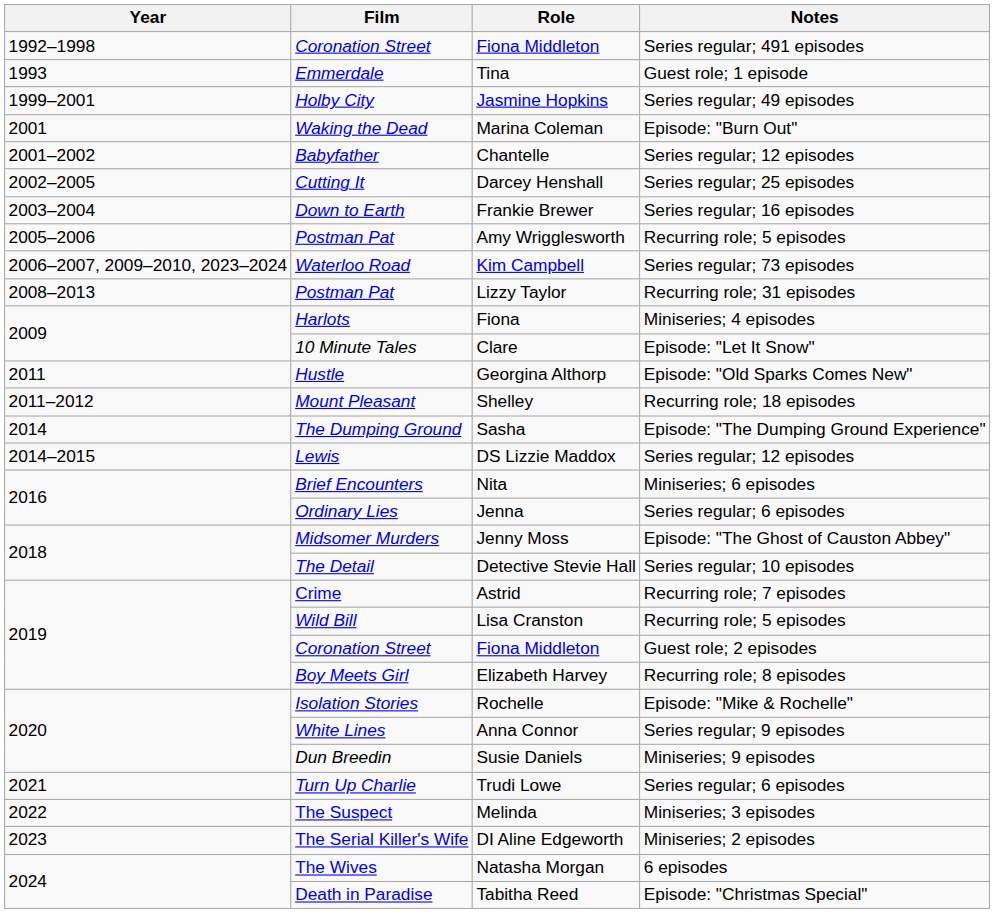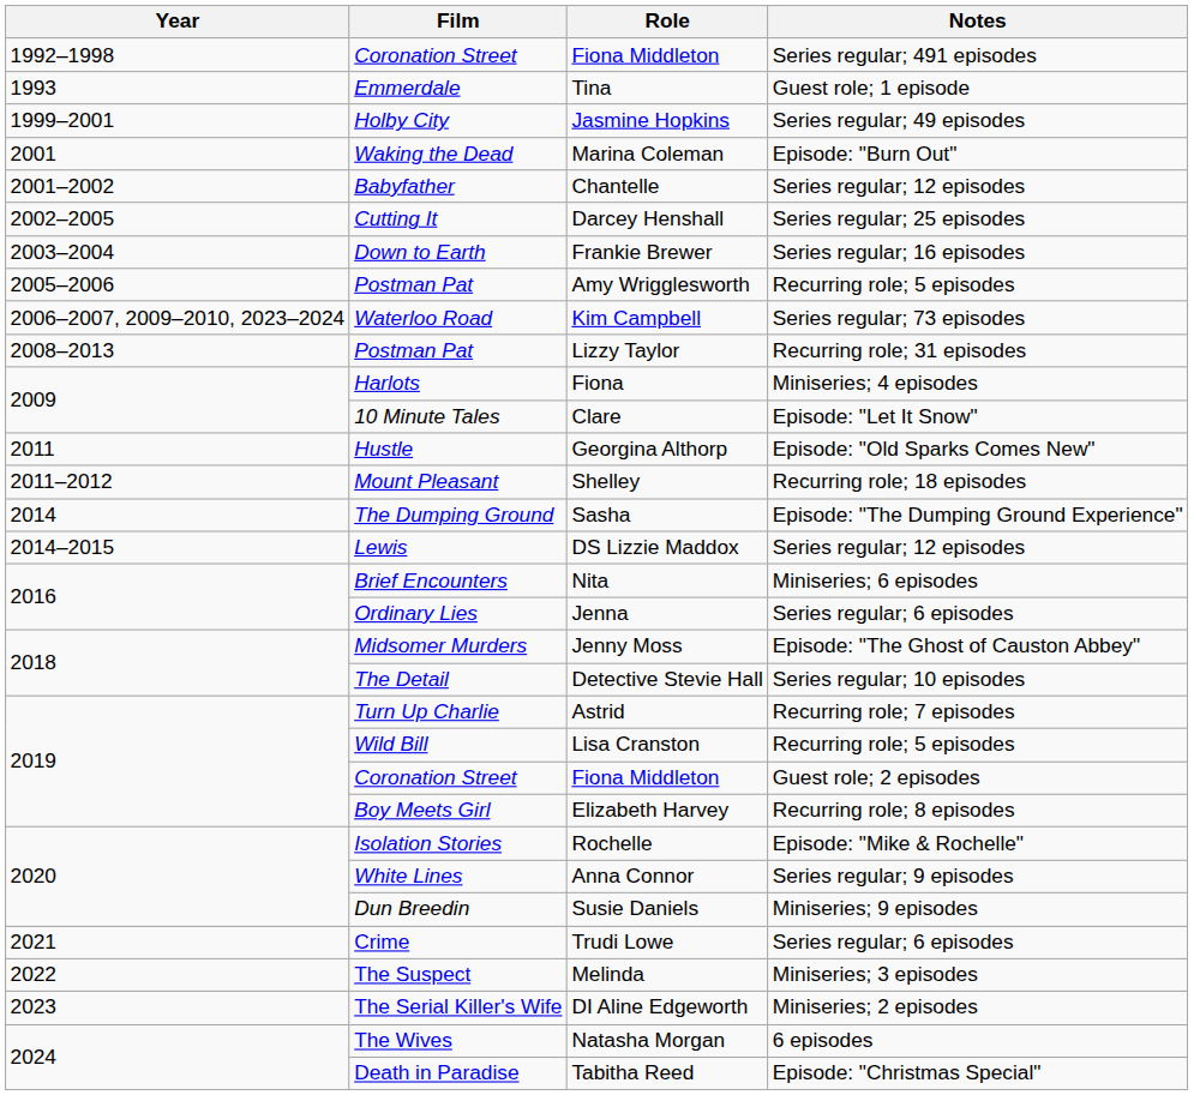 <table class="wikitable">
 <tr>
 <th>Year</th>
 <th>Film</th>
 <th>Role</th>
 <th>Notes</th>
 </tr>
 <tr>
 <td>1992–1998</td>
 <td><em><a href='#'>Coronation Street</a></em></td>
 <td><a href='#'>Fiona Middleton</a></td>
 <td>Series regular; 491 episodes</td>
 </tr>
 <tr>
 <td>1993</td>
 <td><em><a href='#'>Emmerdale</a></em></td>
 <td>Tina</td>
 <td>Guest role; 1 episode</td>
 </tr>
 <tr>
 <td>1999–2001</td>
 <td><em><a href='#'>Holby City</a></em></td>
 <td><a href='#'>Jasmine Hopkins</a></td>
 <td>Series regular; 49 episodes</td>
 </tr>
 <tr>
 <td>2001</td>
 <td><em><a href='#'>Waking the Dead</a></em></td>
 <td>Marina Coleman</td>
 <td>Episode: "Burn Out"</td>
 </tr>
 <tr>
 <td>2001–2002</td>
 <td><em><a href='#'>Babyfather</a></em></td>
 <td>Chantelle</td>
 <td>Series regular; 12 episodes</td>
 </tr>
 <tr>
 <td>2002–2005</td>
 <td><em><a href='#'>Cutting It</a></em></td>
 <td>Darcey Henshall</td>
 <td>Series regular; 25 episodes</td>
 </tr>
 <tr>
 <td>2003–2004</td>
 <td><em><a href='#'>Down to Earth</a></em></td>
 <td>Frankie Brewer</td>
 <td>Series regular; 16 episodes</td>
 </tr>
 <tr>
 <td>2005–2006</td>
 <td><em><a href='#'>Postman Pat</a></em></td>
 <td>Amy Wrigglesworth</td>
 <td>Recurring role; 5 episodes</td>
 </tr>
 <tr>
 <td>2006–2007, 2009–2010, 2023–2024</td>
 <td><em><a href='#'>Waterloo Road</a></em></td>
 <td><a href='#'>Kim Campbell</a></td>
 <td>Series regular; 73 episodes</td>
 </tr>
 <tr>
 <td>2008–2013</td>
 <td><em><a href='#'>Postman Pat</a></em></td>
 <td>Lizzy Taylor</td>
 <td>Recurring role; 31 episodes</td>
 </tr>
 <tr>
 <td rowspan="2">2009</td>
 <td><em><a href='#'>Harlots</a></em></td>
 <td>Fiona</td>
 <td>Miniseries; 4 episodes</td>
 </tr>
 <tr>
 <td><em>10 Minute Tales</em></td>
 <td>Clare</td>
 <td>Episode: "Let It Snow"</td>
 </tr>
 <tr>
 <td>2011</td>
 <td><em><a href='#'>Hustle</a></em></td>
 <td>Georgina Althorp</td>
 <td>Episode: "Old Sparks Comes New"</td>
 </tr>
 <tr>
 <td>2011–2012</td>
 <td><em><a href='#'>Mount Pleasant</a></em></td>
 <td>Shelley</td>
 <td>Recurring role; 18 episodes</td>
 </tr>
 <tr>
 <td>2014</td>
 <td><em><a href='#'>The Dumping Ground</a></em></td>
 <td>Sasha</td>
 <td>Episode: "The Dumping Ground Experience"</td>
 </tr>
 <tr>
 <td>2014–2015</td>
 <td><em><a href='#'>Lewis</a></em></td>
 <td>DS Lizzie Maddox</td>
 <td>Series regular; 12 episodes</td>
 </tr>
 <tr>
 <td rowspan="2">2016</td>
 <td><em><a href='#'>Brief Encounters</a></em></td>
 <td>Nita</td>
 <td>Miniseries; 6 episodes</td>
 </tr>
 <tr>
 <td><em><a href='#'>Ordinary Lies</a></em></td>
 <td>Jenna</td>
 <td>Series regular; 6 episodes</td>
 </tr>
 <tr>
 <td rowspan="2">2018</td>
 <td><em><a href='#'>Midsomer Murders</a></em></td>
 <td>Jenny Moss</td>
 <td>Episode: "The Ghost of Causton Abbey"</td>
 </tr>
 <tr>
 <td><em><a href='#'>The Detail</a></em></td>
 <td>Detective Stevie Hall</td>
 <td>Series regular; 10 episodes</td>
 </tr>
 <tr>
 <td rowspan="4">2019</td>
-<td></em><a href='#'>Crime</a><em></td>
+<td><em><a href='#'>Turn Up Charlie</a></em></td>
 <td>Astrid</td>
 <td>Recurring role; 7 episodes</td>
 </tr>
 <tr>
 <td><em><a href='#'>Wild Bill</a></em></td>
 <td>Lisa Cranston</td>
 <td>Recurring role; 5 episodes</td>
 </tr>
 <tr>
 <td><em><a href='#'>Coronation Street</a></em></td>
 <td><a href='#'>Fiona Middleton</a></td>
 <td>Guest role; 2 episodes</td>
 </tr>
 <tr>
 <td><em><a href='#'>Boy Meets Girl</a></em></td>
 <td>Elizabeth Harvey</td>
 <td>Recurring role; 8 episodes</td>
 </tr>
 <tr>
 <td rowspan="3">2020</td>
 <td><em><a href='#'>Isolation Stories</a></em></td>
 <td>Rochelle</td>
 <td>Episode: "Mike & Rochelle"</td>
 </tr>
 <tr>
 <td><em><a href='#'>White Lines</a></em></td>
 <td>Anna Connor</td>
 <td>Series regular; 9 episodes</td>
 </tr>
 <tr>
 <td><em>Dun Breedin<strong></td>
 <td>Susie Daniels</td>
 <td>Miniseries; 9 episodes</td>
 </tr>
 <tr>
 <td>2021</td>
-<td><em><a href='#'>Turn Up Charlie</a></em></td>
+<td></em><a href='#'>Crime</a><em></td>
 <td>Trudi Lowe</td>
 <td>Series regular; 6 episodes</td>
 </tr>
 <tr>
 <td>2022</td>
 <td></em><a href='#'>The Suspect</a><em></td>
 <td>Melinda</td>
 <td>Miniseries; 3 episodes</td>
 </tr>
 <tr>
 <td>2023</td>
 <td></em><a href='#'>The Serial Killer's Wife</a><em></td>
 <td>DI Aline Edgeworth</td>
 <td>Miniseries; 2 episodes</td>
 </tr>
 <tr>
 <td rowspan="2">2024</td>
 <td></em><a href='#'>The Wives</a><em></td>
 <td>Natasha Morgan</td>
 <td>6 episodes</td>
 </tr>
 <tr>
 <td></em><a href='#'>Death in Paradise</a><em></td>
 <td>Tabitha Reed</td>
 <td>Episode: "Christmas Special"</td>
 </tr>
 </table>
